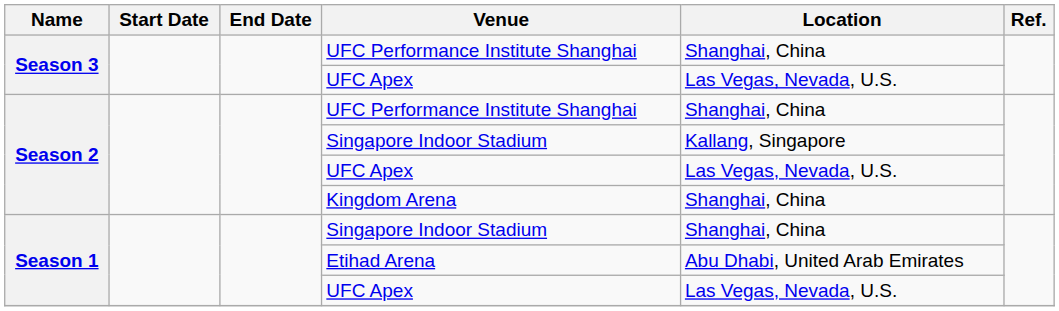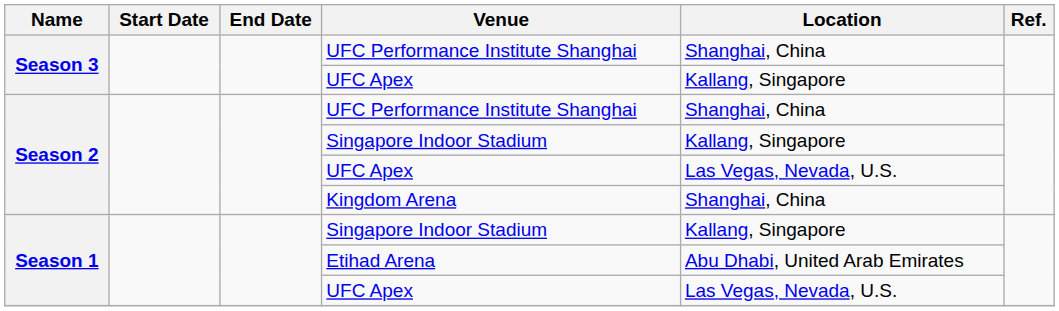 <table class="sortable wikitable succession-box" style="width:90%; margin:1.0em auto; font-size:90%;">
 <tr>
 <th scope="col">Name</th>
 <th scope="col">Start Date</th>
 <th scope="col">End Date</th>
 <th scope="col">Venue</th>
 <th scope="col">Location</th>
 <th scope="col">Ref.</th>
 </tr>
 <tr>
 <th rowspan="2"><a href='#'>Season 3</a></th>
 <td rowspan="2"></td>
 <td rowspan="2"></td>
 <td><a href='#'>UFC Performance Institute Shanghai</a></td>
 <td><a href='#'>Shanghai</a>, China</td>
 <td rowspan="2"></td>
 </tr>
 <tr>
 <td><a href='#'>UFC Apex</a></td>
-<td><a href='#'>Las Vegas, Nevada</a>, U.S.</td>
+<td><a href='#'>Kallang</a>, Singapore</td>
 </tr>
 <tr>
 <th rowspan="4"><a href='#'>Season 2</a></th>
 <td rowspan="4"></td>
 <td rowspan="4"></td>
 <td><a href='#'>UFC Performance Institute Shanghai</a></td>
 <td><a href='#'>Shanghai</a>, China</td>
 <td rowspan="4"></td>
 </tr>
 <tr>
 <td><a href='#'>Singapore Indoor Stadium</a></td>
 <td><a href='#'>Kallang</a>, Singapore</td>
 </tr>
 <tr>
 <td><a href='#'>UFC Apex</a></td>
 <td><a href='#'>Las Vegas, Nevada</a>, U.S.</td>
 </tr>
 <tr>
 <td><a href='#'>Kingdom Arena</a></td>
 <td><a href='#'>Shanghai</a>, China</td>
 </tr>
 <tr>
 <th rowspan="3"><a href='#'>Season 1</a></th>
 <td rowspan="3"></td>
 <td rowspan="3"></td>
 <td><a href='#'>Singapore Indoor Stadium</a></td>
-<td><a href='#'>Shanghai</a>, China</td>
+<td><a href='#'>Kallang</a>, Singapore</td>
 <td rowspan="3"></td>
 </tr>
 <tr>
 <td><a href='#'>Etihad Arena</a></td>
 <td><a href='#'>Abu Dhabi</a>, United Arab Emirates</td>
 </tr>
 <tr>
 <td><a href='#'>UFC Apex</a></td>
 <td><a href='#'>Las Vegas, Nevada</a>, U.S.</td>
 </tr>
 <tr>
 </tr>
 </table>
